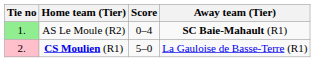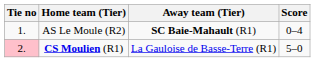 <table class="wikitable" style="text-align: center">
 <tr>
 <th>Tie no</th>
 <th>Home team (Tier)</th>
+<th>Away team (Tier)</th>
 <th>Score</th>
-<th>Away team (Tier)</th>
 </tr>
 <tr>
-<td style="background: lightgreen;">1.</td>
+<td>1.</td>
 <td> AS Le Moule (R2)</td>
+<td><strong>SC Baie-Mahault</strong> (R1) </td>
 <td>0–4</td>
-<td><strong>SC Baie-Mahault</strong> (R1) </td>
 </tr>
 <tr>
 <td style="background: pink;">2.</td>
 <td> <strong><a href='#'>CS Moulien</a></strong> (R1)</td>
+<td><a href='#'>La Gauloise de Basse-Terre</a> (R1) </td>
 <td>5–0</td>
-<td><a href='#'>La Gauloise de Basse-Terre</a> (R1) </td>
 </tr>
 </table>
